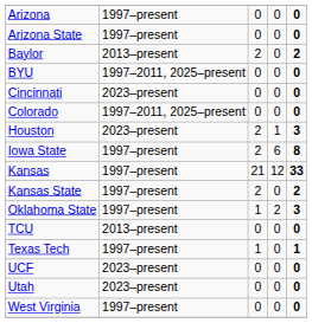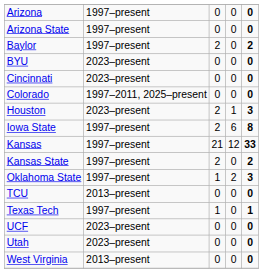 <table class="wikitable sortable">
 <tr>
 </tr>
 <tr>
 <td><a href='#'>Arizona</a></td>
 <td>1997–present</td>
 <td style="text-align: center;">0</td>
 <td style="text-align: center;">0</td>
 <td style="text-align: center;"><strong>0</strong></td>
 </tr>
 <tr>
 <td><a href='#'>Arizona State</a></td>
 <td>1997–present</td>
 <td style="text-align: center;">0</td>
 <td style="text-align: center;">0</td>
 <td style="text-align: center;"><strong>0</strong></td>
 </tr>
 <tr>
 <td><a href='#'>Baylor</a></td>
-<td>2013–present</td>
+<td>1997–present</td>
 <td style="text-align: center;">2</td>
 <td style="text-align: center;">0</td>
 <td style="text-align: center;"><strong>2</strong></td>
 </tr>
 <tr>
 <td><a href='#'>BYU</a></td>
-<td>1997–2011, 2025–present</td>
+<td>2023–present</td>
 <td style="text-align: center;">0</td>
 <td style="text-align: center;">0</td>
 <td style="text-align: center;"><strong>0</strong></td>
 </tr>
 <tr>
 <td><a href='#'>Cincinnati</a></td>
 <td>2023–present</td>
 <td style="text-align: center;">0</td>
 <td style="text-align: center;">0</td>
 <td style="text-align: center;"><strong>0</strong></td>
 </tr>
 <tr>
 <td><a href='#'>Colorado</a></td>
 <td>1997–2011, 2025–present</td>
 <td style="text-align: center;">0</td>
 <td style="text-align: center;">0</td>
 <td style="text-align: center;"><strong>0</strong></td>
 </tr>
 <tr>
 <td><a href='#'>Houston</a></td>
 <td>2023–present</td>
 <td style="text-align: center;">2</td>
 <td style="text-align: center;">1</td>
 <td style="text-align: center;"><strong>3</strong></td>
 </tr>
 <tr>
 <td><a href='#'>Iowa State</a></td>
 <td>1997–present</td>
 <td style="text-align: center;">2</td>
 <td style="text-align: center;">6</td>
 <td style="text-align: center;"><strong>8</strong></td>
 </tr>
 <tr>
 <td><a href='#'>Kansas</a></td>
 <td>1997–present</td>
 <td style="text-align: center;">21</td>
 <td style="text-align: center;">12</td>
 <td style="text-align: center;"><strong>33</strong></td>
 </tr>
 <tr>
 <td><a href='#'>Kansas State</a></td>
 <td>1997–present</td>
 <td style="text-align: center;">2</td>
 <td style="text-align: center;">0</td>
 <td style="text-align: center;"><strong>2</strong></td>
 </tr>
 <tr>
 <td><a href='#'>Oklahoma State</a></td>
 <td>1997–present</td>
 <td style="text-align: center;">1</td>
 <td style="text-align: center;">2</td>
 <td style="text-align: center;"><strong>3</strong></td>
 </tr>
 <tr>
 <td><a href='#'>TCU</a></td>
 <td>2013–present</td>
 <td style="text-align: center;">0</td>
 <td style="text-align: center;">0</td>
 <td style="text-align: center;"><strong>0</strong></td>
 </tr>
 <tr>
 <td><a href='#'>Texas Tech</a></td>
 <td>1997–present</td>
 <td style="text-align: center;">1</td>
 <td style="text-align: center;">0</td>
 <td style="text-align: center;"><strong>1</strong></td>
 </tr>
 <tr>
 <td><a href='#'>UCF</a></td>
 <td>2023–present</td>
 <td style="text-align: center;">0</td>
 <td style="text-align: center;">0</td>
 <td style="text-align: center;"><strong>0</strong></td>
 </tr>
 <tr>
 <td><a href='#'>Utah</a></td>
 <td>2023–present</td>
 <td style="text-align: center;">0</td>
 <td style="text-align: center;">0</td>
 <td style="text-align: center;"><strong>0</strong></td>
 </tr>
 <tr>
 <td><a href='#'>West Virginia</a></td>
-<td>1997–present</td>
+<td>2013–present</td>
 <td style="text-align: center;">0</td>
 <td style="text-align: center;">0</td>
 <td style="text-align: center;"><strong>0</strong></td>
 </tr>
 <tr>
 </tr>
 </table>
